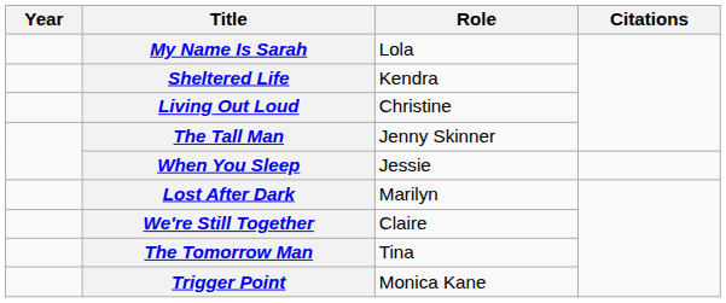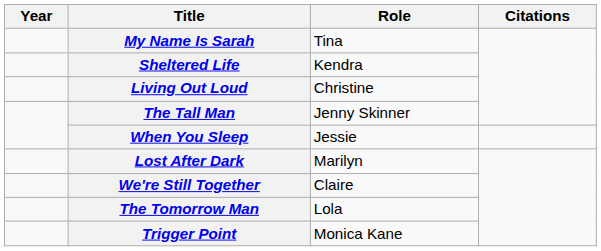 <table class="wikitable plainrowheaders sortable" style="width: 100%;">
 <tr>
 <th>Year</th>
 <th>Title</th>
 <th>Role</th>
 <th class="unsortable">Citations</th>
 </tr>
 <tr>
 <td></td>
 <th scope="row"><em><a href='#'>My Name Is Sarah</a></em></th>
-<td>Lola</td>
+<td>Tina</td>
 <td rowspan="4"></td>
 </tr>
 <tr>
 <td></td>
 <th scope="row"><em><a href='#'>Sheltered Life</a></em></th>
 <td>Kendra</td>
 </tr>
 <tr>
 <td></td>
 <th scope="row"><a href='#'><em>Living Out Loud</em></a></th>
 <td>Christine</td>
 </tr>
 <tr>
 <td rowspan="2"></td>
 <th scope="row"><a href='#'><em>The Tall Man</em></a></th>
 <td>Jenny Skinner</td>
 </tr>
 <tr>
 <th scope="row"><a href='#'><em>When You Sleep</em></a></th>
 <td>Jessie</td>
 <td></td>
 </tr>
 <tr>
 <td></td>
 <th scope="row"><em><a href='#'>Lost After Dark</a></em></th>
 <td>Marilyn</td>
 <td rowspan="4"></td>
 </tr>
 <tr>
 <td></td>
 <th scope="row"><em><a href='#'>We're Still Together</a></em></th>
 <td>Claire</td>
 </tr>
 <tr>
 <td></td>
 <th scope="row"><em><a href='#'>The Tomorrow Man</a></em></th>
-<td>Tina</td>
+<td>Lola</td>
 </tr>
 <tr>
 <td></td>
 <th scope="row"><em><a href='#'>Trigger Point</a></em></th>
 <td>Monica Kane</td>
 </tr>
 </table>
